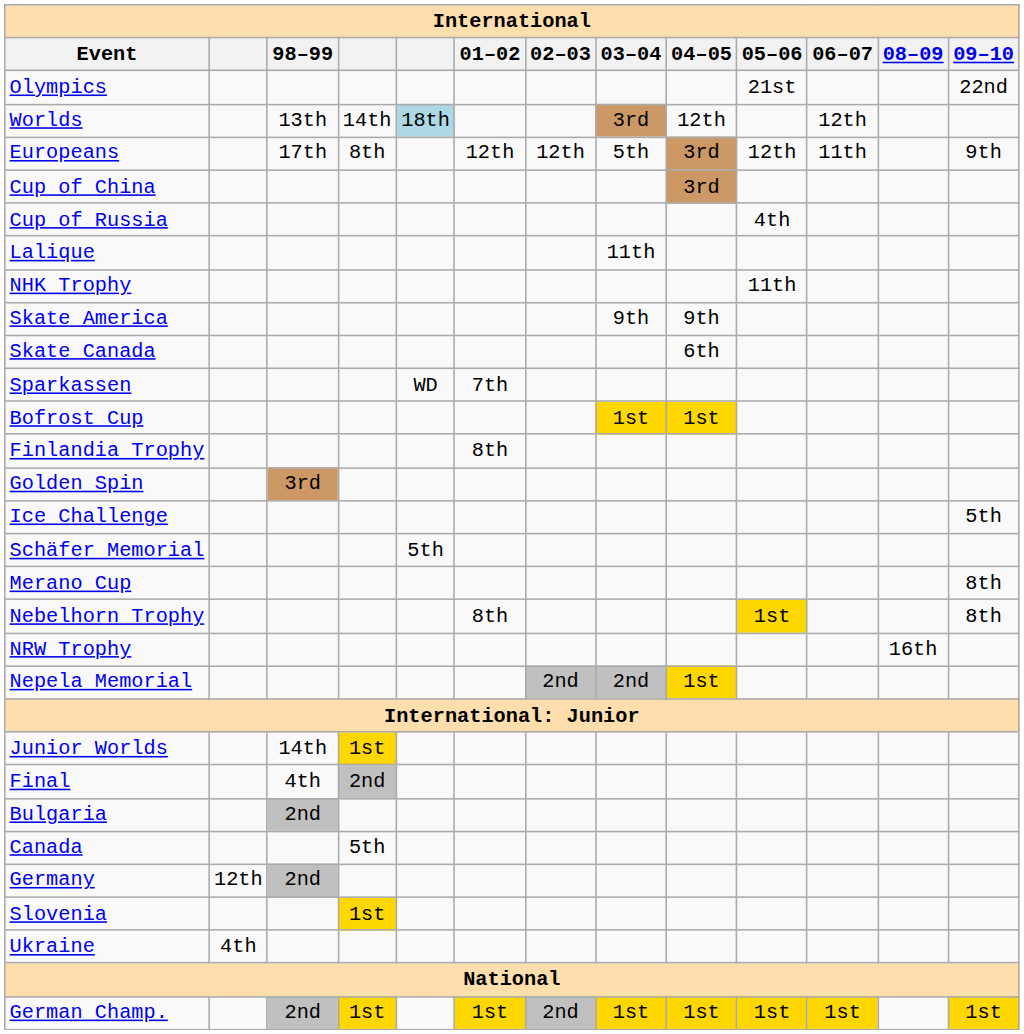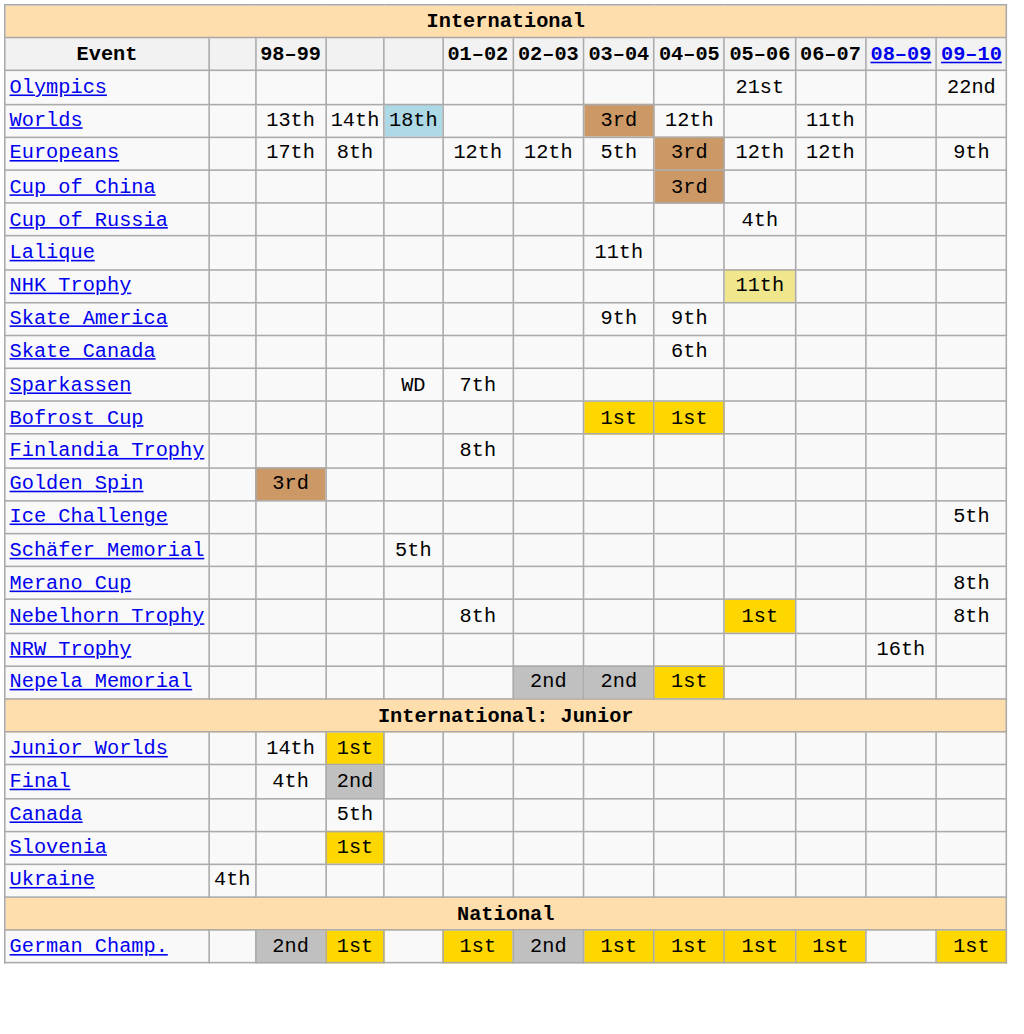 <table class="wikitable" style="text-align:center">
 <tr>
 <th colspan="13" style="background-color: #ffdead; " align="center">International</th>
 </tr>
 <tr>
 <th>Event</th>
 <th></th>
 <th>98–99</th>
 <th></th>
 <th></th>
 <th>01–02</th>
 <th>02–03</th>
 <th>03–04</th>
 <th>04–05</th>
 <th>05–06</th>
 <th>06–07</th>
 <th><a href='#'>08–09</a></th>
 <th><a href='#'>09–10</a></th>
 </tr>
 <tr>
 <td align=left><a href='#'>Olympics</a></td>
 <td></td>
 <td></td>
 <td></td>
 <td></td>
 <td></td>
 <td></td>
 <td></td>
 <td></td>
 <td>21st</td>
 <td></td>
 <td></td>
 <td>22nd</td>
 </tr>
 <tr>
 <td align=left><a href='#'>Worlds</a></td>
 <td></td>
 <td>13th</td>
 <td>14th</td>
 <td style="background: lightblue;">18th</td>
 <td></td>
 <td></td>
 <td bgcolor=cc9966>3rd</td>
 <td>12th</td>
 <td></td>
-<td>12th</td>
+<td>11th</td>
 <td></td>
 <td></td>
 </tr>
 <tr>
 <td align=left><a href='#'>Europeans</a></td>
 <td></td>
 <td>17th</td>
 <td>8th</td>
 <td></td>
 <td>12th</td>
 <td>12th</td>
 <td>5th</td>
 <td bgcolor=cc9966>3rd</td>
 <td>12th</td>
-<td>11th</td>
+<td>12th</td>
 <td></td>
 <td>9th</td>
 </tr>
 <tr>
 <td align=left> <a href='#'>Cup of China</a></td>
 <td></td>
 <td></td>
 <td></td>
 <td></td>
 <td></td>
 <td></td>
 <td></td>
 <td bgcolor=cc9966>3rd</td>
 <td></td>
 <td></td>
 <td></td>
 <td></td>
 </tr>
 <tr>
 <td align=left>  <a href='#'>Cup of Russia</a></td>
 <td></td>
 <td></td>
 <td></td>
 <td></td>
 <td></td>
 <td></td>
 <td></td>
 <td></td>
 <td>4th</td>
 <td></td>
 <td></td>
 <td></td>
 </tr>
 <tr>
 <td align=left>  <a href='#'>Lalique</a></td>
 <td></td>
 <td></td>
 <td></td>
 <td></td>
 <td></td>
 <td></td>
 <td>11th</td>
 <td></td>
 <td></td>
 <td></td>
 <td></td>
 <td></td>
 </tr>
 <tr>
 <td align=left>  <a href='#'>NHK Trophy</a></td>
 <td></td>
 <td></td>
 <td></td>
 <td></td>
 <td></td>
 <td></td>
 <td></td>
 <td></td>
-<td>11th</td>
+<td style="background: khaki;">11th</td>
 <td></td>
 <td></td>
 <td></td>
 </tr>
 <tr>
 <td align=left>  <a href='#'>Skate America</a></td>
 <td></td>
 <td></td>
 <td></td>
 <td></td>
 <td></td>
 <td></td>
 <td>9th</td>
 <td>9th</td>
 <td></td>
 <td></td>
 <td></td>
 <td></td>
 </tr>
 <tr>
 <td align=left>  <a href='#'>Skate Canada</a></td>
 <td></td>
 <td></td>
 <td></td>
 <td></td>
 <td></td>
 <td></td>
 <td></td>
 <td>6th</td>
 <td></td>
 <td></td>
 <td></td>
 <td></td>
 </tr>
 <tr>
 <td align=left>  <a href='#'>Sparkassen</a></td>
 <td></td>
 <td></td>
 <td></td>
 <td>WD</td>
 <td>7th</td>
 <td></td>
 <td></td>
 <td></td>
 <td></td>
 <td></td>
 <td></td>
 <td></td>
 </tr>
 <tr>
 <td align=left><a href='#'>Bofrost Cup</a></td>
 <td></td>
 <td></td>
 <td></td>
 <td></td>
 <td></td>
 <td></td>
 <td bgcolor=gold>1st</td>
 <td bgcolor=gold>1st</td>
 <td></td>
 <td></td>
 <td></td>
 <td></td>
 </tr>
 <tr>
 <td align=left><a href='#'>Finlandia Trophy</a></td>
 <td></td>
 <td></td>
 <td></td>
 <td></td>
 <td>8th</td>
 <td></td>
 <td></td>
 <td></td>
 <td></td>
 <td></td>
 <td></td>
 <td></td>
 </tr>
 <tr>
 <td align=left><a href='#'>Golden Spin</a></td>
 <td></td>
 <td bgcolor=cc9966>3rd</td>
 <td></td>
 <td></td>
 <td></td>
 <td></td>
 <td></td>
 <td></td>
 <td></td>
 <td></td>
 <td></td>
 <td></td>
 </tr>
 <tr>
 <td align=left><a href='#'>Ice Challenge</a></td>
 <td></td>
 <td></td>
 <td></td>
 <td></td>
 <td></td>
 <td></td>
 <td></td>
 <td></td>
 <td></td>
 <td></td>
 <td></td>
 <td>5th</td>
 </tr>
 <tr>
 <td align=left><a href='#'>Schäfer Memorial</a></td>
 <td></td>
 <td></td>
 <td></td>
 <td>5th</td>
 <td></td>
 <td></td>
 <td></td>
 <td></td>
 <td></td>
 <td></td>
 <td></td>
 <td></td>
 </tr>
 <tr>
 <td align=left><a href='#'>Merano Cup</a></td>
 <td></td>
 <td></td>
 <td></td>
 <td></td>
 <td></td>
 <td></td>
 <td></td>
 <td></td>
 <td></td>
 <td></td>
 <td></td>
 <td>8th</td>
 </tr>
 <tr>
 <td align=left><a href='#'>Nebelhorn Trophy</a></td>
 <td></td>
 <td></td>
 <td></td>
 <td></td>
 <td>8th</td>
 <td></td>
 <td></td>
 <td></td>
 <td bgcolor=gold>1st</td>
 <td></td>
 <td></td>
 <td>8th</td>
 </tr>
 <tr>
 <td align=left><a href='#'>NRW Trophy</a></td>
 <td></td>
 <td></td>
 <td></td>
 <td></td>
 <td></td>
 <td></td>
 <td></td>
 <td></td>
 <td></td>
 <td></td>
 <td>16th</td>
 <td></td>
 </tr>
 <tr>
 <td align=left><a href='#'>Nepela Memorial</a></td>
 <td></td>
 <td></td>
 <td></td>
 <td></td>
 <td></td>
 <td bgcolor=silver>2nd</td>
 <td bgcolor=silver>2nd</td>
 <td bgcolor=gold>1st</td>
 <td></td>
 <td></td>
 <td></td>
 <td></td>
 </tr>
 <tr>
 <th colspan="13" style="background-color: #ffdead; " align="center">International: Junior</th>
 </tr>
 <tr>
 <td align=left><a href='#'>Junior Worlds</a></td>
 <td></td>
 <td>14th</td>
 <td bgcolor=gold>1st</td>
 <td></td>
 <td></td>
 <td></td>
 <td></td>
 <td></td>
 <td></td>
 <td></td>
 <td></td>
 <td></td>
 </tr>
 <tr>
 <td align=left> <a href='#'>Final</a></td>
 <td></td>
 <td>4th</td>
 <td bgcolor=silver>2nd</td>
 <td></td>
 <td></td>
 <td></td>
 <td></td>
 <td></td>
 <td></td>
 <td></td>
 <td></td>
 <td></td>
 </tr>
 <tr>
-<td align=left> <a href='#'>Bulgaria</a></td>
-<td></td>
-<td bgcolor=silver>2nd</td>
-<td></td>
-<td></td>
-<td></td>
-<td></td>
-<td></td>
-<td></td>
-<td></td>
-<td></td>
-<td></td>
-<td></td>
-</tr>
-<tr>
 <td align=left> <a href='#'>Canada</a></td>
 <td></td>
 <td></td>
 <td>5th</td>
-<td></td>
-<td></td>
-<td></td>
-<td></td>
-<td></td>
-<td></td>
-<td></td>
-<td></td>
-<td></td>
-</tr>
-<tr>
-<td align=left> <a href='#'>Germany</a></td>
-<td>12th</td>
-<td bgcolor=silver>2nd</td>
-<td></td>
 <td></td>
 <td></td>
 <td></td>
 <td></td>
 <td></td>
 <td></td>
 <td></td>
 <td></td>
 <td></td>
 </tr>
 <tr>
 <td align=left> <a href='#'>Slovenia</a></td>
 <td></td>
 <td></td>
 <td bgcolor=gold>1st</td>
 <td></td>
 <td></td>
 <td></td>
 <td></td>
 <td></td>
 <td></td>
 <td></td>
 <td></td>
 <td></td>
 </tr>
 <tr>
 <td align=left> <a href='#'>Ukraine</a></td>
 <td>4th</td>
 <td></td>
 <td></td>
 <td></td>
 <td></td>
 <td></td>
 <td></td>
 <td></td>
 <td></td>
 <td></td>
 <td></td>
 <td></td>
 </tr>
 <tr>
 <th colspan="13" style="background-color: #ffdead; " align="center">National</th>
 </tr>
 <tr>
 <td align=left><a href='#'>German Champ.</a></td>
 <td></td>
 <td bgcolor=silver>2nd</td>
 <td bgcolor=gold>1st</td>
 <td></td>
 <td bgcolor=gold>1st</td>
 <td bgcolor=silver>2nd</td>
 <td bgcolor=gold>1st</td>
 <td bgcolor=gold>1st</td>
 <td bgcolor=gold>1st</td>
 <td bgcolor=gold>1st</td>
 <td></td>
 <td bgcolor=gold>1st</td>
 </tr>
 </table>
